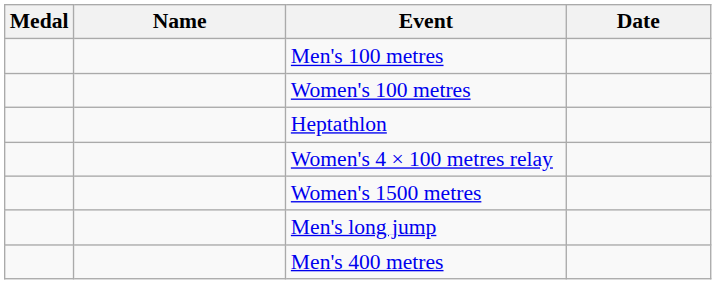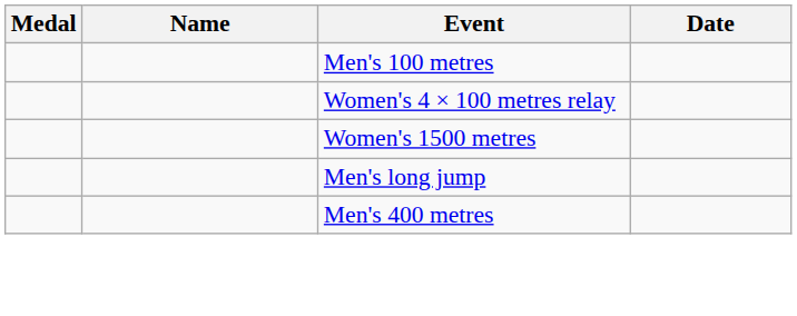 <table class="wikitable sortable" style="font-size:100%">
 <tr>
 <th>Medal</th>
 <th width=150>Name</th>
 <th width=200>Event</th>
 <th width=100>Date</th>
 </tr>
 <tr>
 <td></td>
 <td></td>
 <td><a href='#'>Men's 100 metres</a></td>
-<td></td>
-</tr>
-<tr>
-<td></td>
-<td></td>
-<td><a href='#'>Women's 100 metres</a></td>
-<td></td>
-</tr>
-<tr>
-<td></td>
-<td></td>
-<td><a href='#'>Heptathlon</a></td>
 <td></td>
 </tr>
 <tr>
 <td></td>
 <td><br></td>
 <td><a href='#'>Women's 4 × 100 metres relay</a></td>
 <td></td>
 </tr>
 <tr>
 <td></td>
 <td></td>
 <td><a href='#'>Women's 1500 metres</a></td>
 <td></td>
 </tr>
 <tr>
 <td></td>
 <td></td>
 <td><a href='#'>Men's long jump</a></td>
 <td></td>
 </tr>
 <tr>
 <td></td>
 <td></td>
 <td><a href='#'>Men's 400 metres</a></td>
 <td></td>
 </tr>
 </table>
